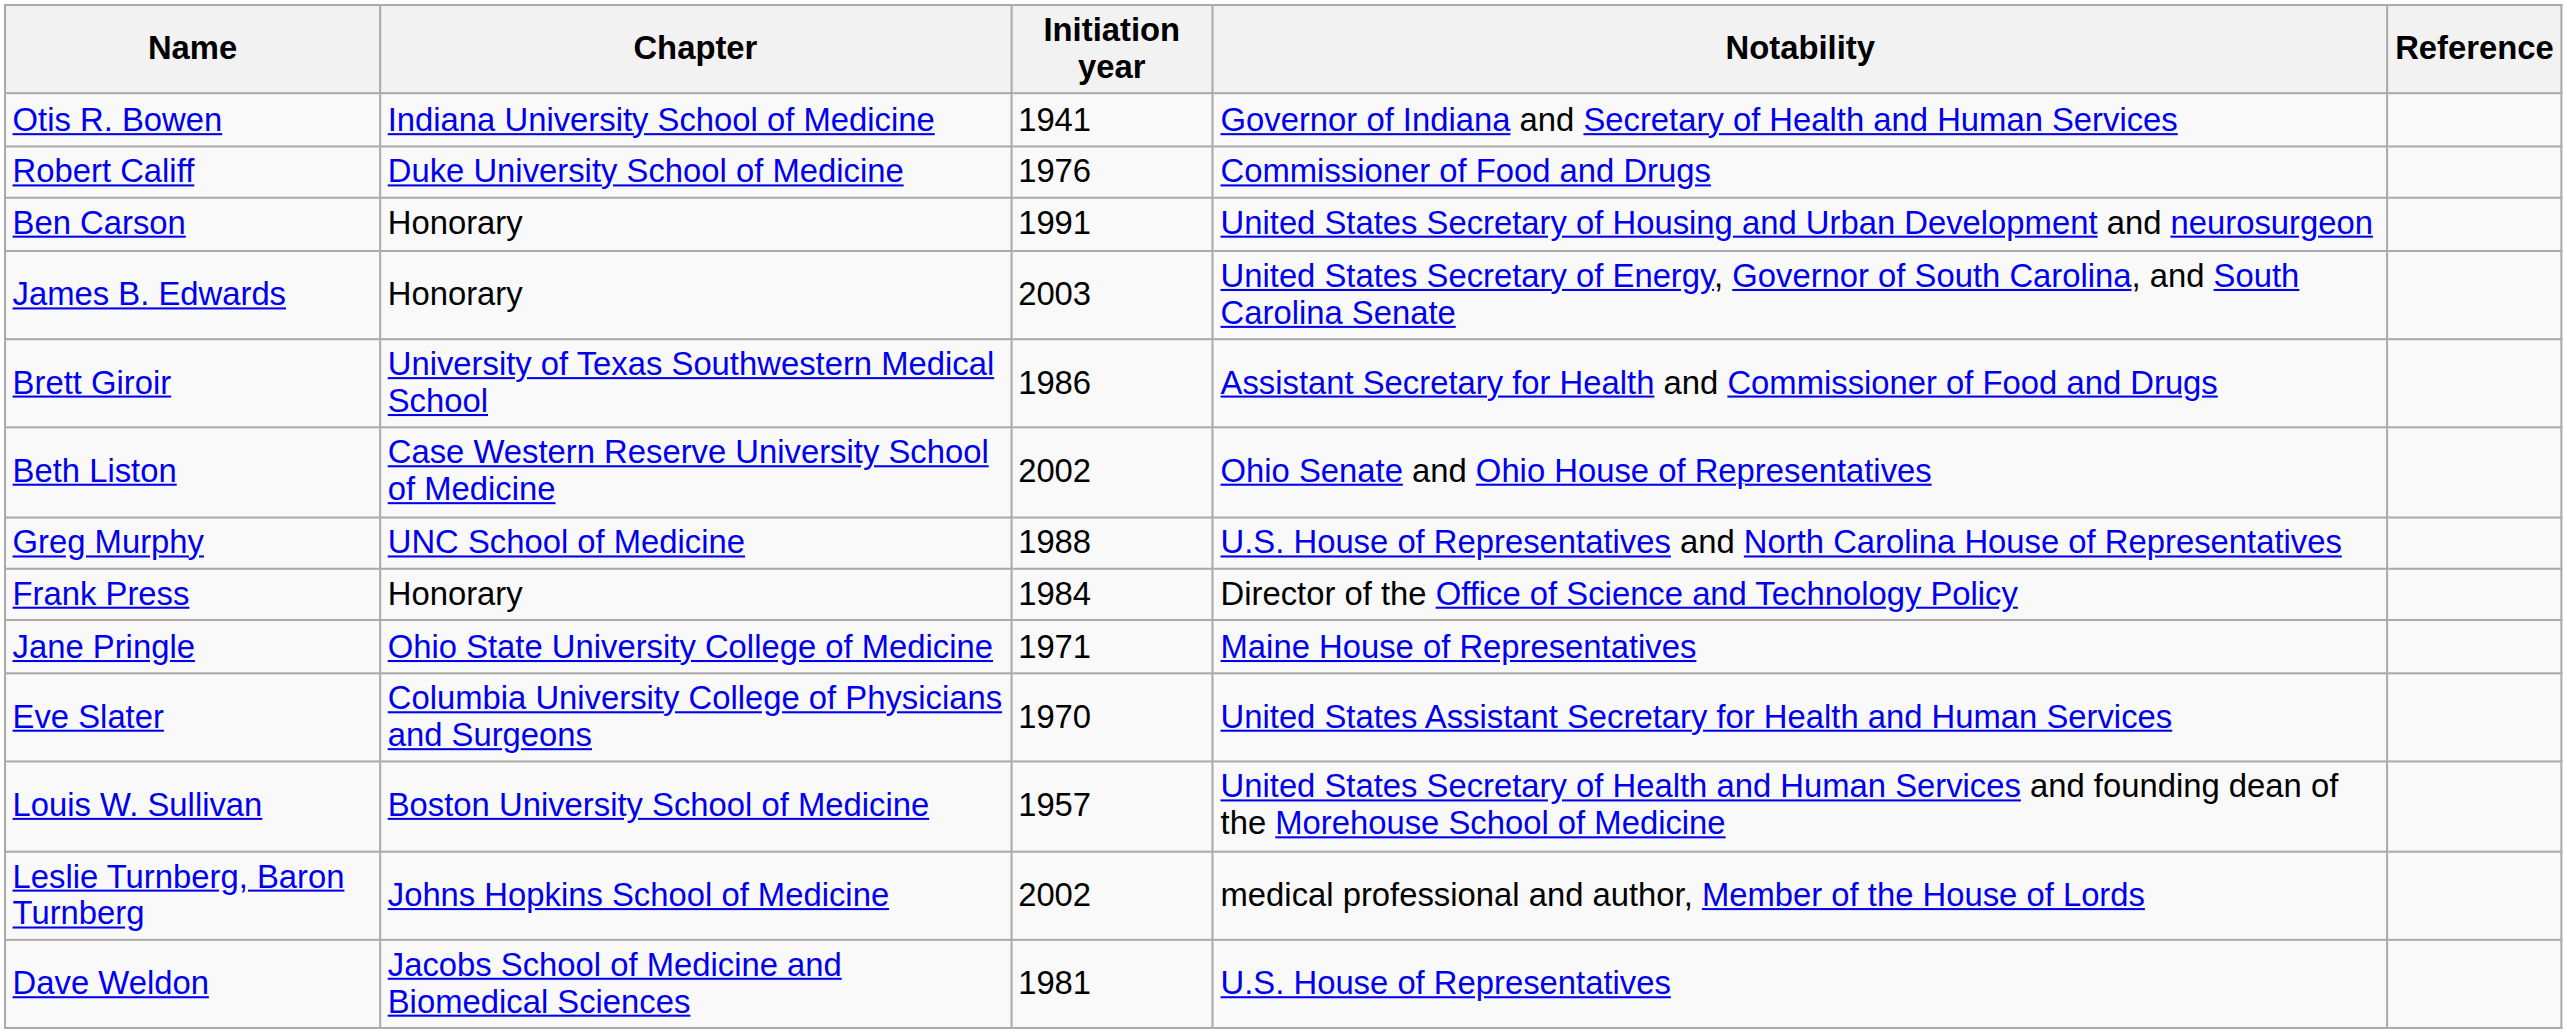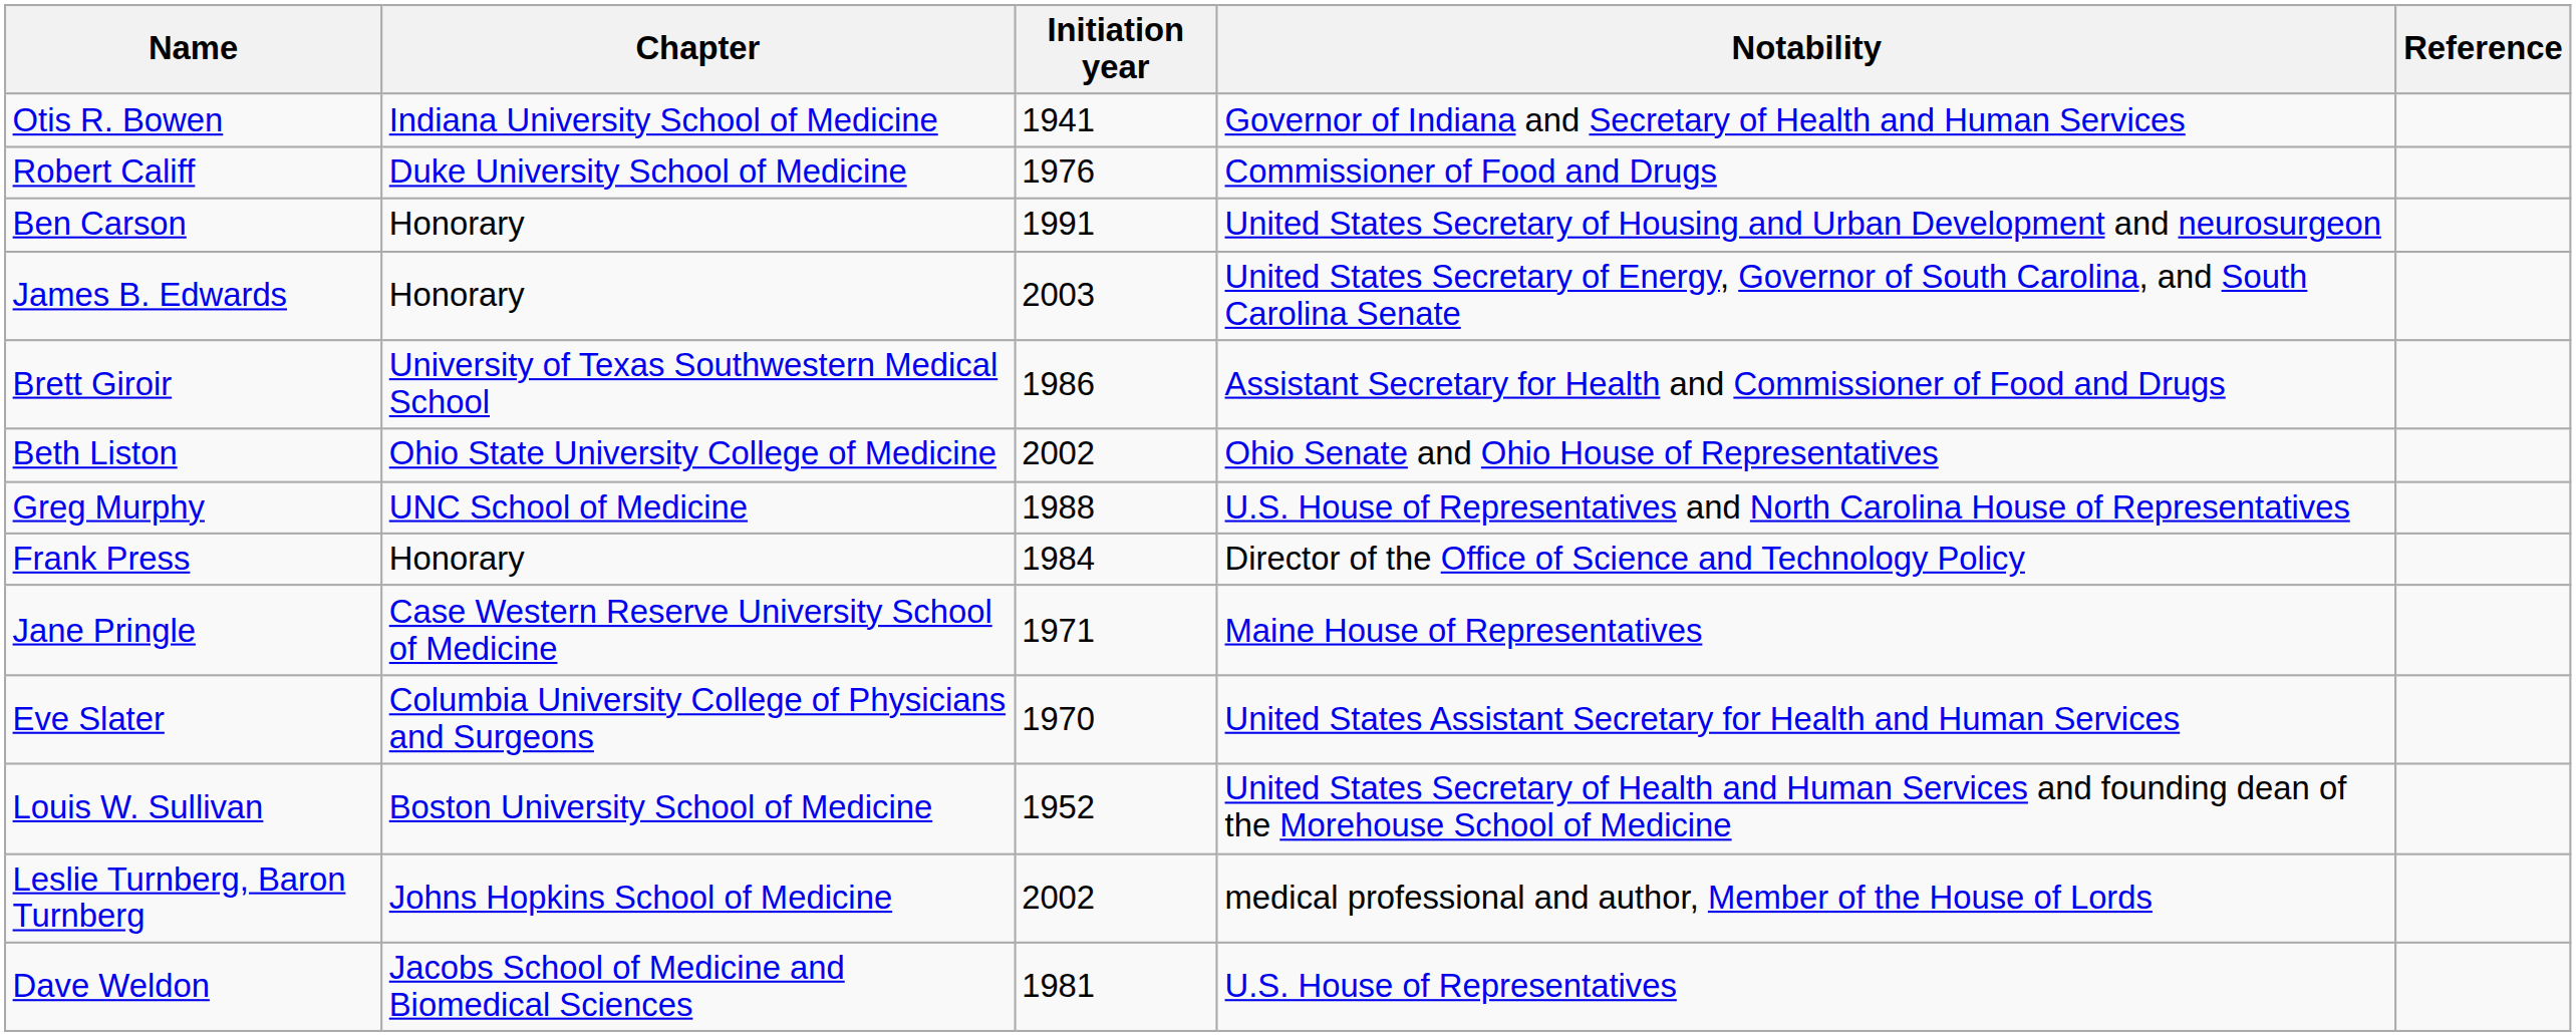 <table class="wikitable sortable">
 <tr>
 <th>Name</th>
 <th>Chapter</th>
 <th>Initiation year</th>
 <th>Notability</th>
 <th>Reference</th>
 </tr>
 <tr>
 <td><a href='#'>Otis R. Bowen</a></td>
 <td><a href='#'>Indiana University School of Medicine</a></td>
 <td>1941</td>
 <td><a href='#'>Governor of Indiana</a> and <a href='#'>Secretary of Health and Human Services</a></td>
 <td></td>
 </tr>
 <tr>
 <td><a href='#'>Robert Califf</a></td>
 <td><a href='#'>Duke University School of Medicine</a></td>
 <td>1976</td>
 <td><a href='#'>Commissioner of Food and Drugs</a></td>
 <td></td>
 </tr>
 <tr>
 <td><a href='#'>Ben Carson</a></td>
 <td>Honorary</td>
 <td>1991</td>
 <td><a href='#'>United States Secretary of Housing and Urban Development</a> and <a href='#'>neurosurgeon</a></td>
 <td></td>
 </tr>
 <tr>
 <td><a href='#'>James B. Edwards</a></td>
 <td>Honorary</td>
 <td>2003</td>
 <td><a href='#'>United States Secretary of Energy</a>, <a href='#'>Governor of South Carolina</a>, and <a href='#'>South Carolina Senate</a></td>
 <td></td>
 </tr>
 <tr>
 <td><a href='#'>Brett Giroir</a></td>
 <td><a href='#'>University of Texas Southwestern Medical School</a></td>
 <td>1986</td>
 <td><a href='#'>Assistant Secretary for Health</a> and <a href='#'>Commissioner of Food and Drugs</a></td>
 <td></td>
 </tr>
 <tr>
 <td><a href='#'>Beth Liston</a></td>
-<td><a href='#'>Case Western Reserve University School of Medicine</a></td>
+<td><a href='#'>Ohio State University College of Medicine</a></td>
 <td>2002</td>
 <td><a href='#'>Ohio Senate</a> and <a href='#'>Ohio House of Representatives</a></td>
 <td></td>
 </tr>
 <tr>
 <td><a href='#'>Greg Murphy</a></td>
 <td><a href='#'>UNC School of Medicine</a></td>
 <td>1988</td>
 <td><a href='#'>U.S. House of Representatives</a> and <a href='#'>North Carolina House of Representatives</a></td>
 <td></td>
 </tr>
 <tr>
 <td><a href='#'>Frank Press</a></td>
 <td>Honorary</td>
 <td>1984</td>
 <td>Director of the <a href='#'>Office of Science and Technology Policy</a></td>
 <td></td>
 </tr>
 <tr>
 <td><a href='#'>Jane Pringle</a></td>
-<td><a href='#'>Ohio State University College of Medicine</a></td>
+<td><a href='#'>Case Western Reserve University School of Medicine</a></td>
 <td>1971</td>
 <td><a href='#'>Maine House of Representatives</a></td>
 <td></td>
 </tr>
 <tr>
 <td><a href='#'>Eve Slater</a></td>
 <td><a href='#'>Columbia University College of Physicians and Surgeons</a></td>
 <td>1970</td>
 <td><a href='#'>United States Assistant Secretary for Health and Human Services</a></td>
 <td></td>
 </tr>
 <tr>
 <td><a href='#'>Louis W. Sullivan</a></td>
 <td><a href='#'>Boston University School of Medicine</a></td>
-<td>1957</td>
+<td>1952</td>
 <td><a href='#'>United States Secretary of Health and Human Services</a> and founding dean of the <a href='#'>Morehouse School of Medicine</a></td>
 <td></td>
 </tr>
 <tr>
 <td><a href='#'>Leslie Turnberg, Baron Turnberg</a></td>
 <td><a href='#'>Johns Hopkins School of Medicine</a></td>
 <td>2002</td>
 <td>medical professional and author, <a href='#'>Member of the House of Lords</a></td>
 <td></td>
 </tr>
 <tr>
 <td><a href='#'>Dave Weldon</a></td>
 <td><a href='#'>Jacobs School of Medicine and Biomedical Sciences</a></td>
 <td>1981</td>
 <td><a href='#'>U.S. House of Representatives</a></td>
 <td></td>
 </tr>
 </table>
